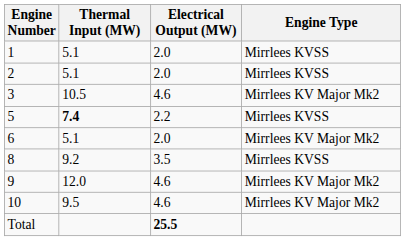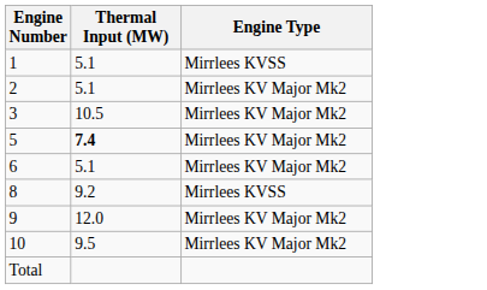 <table class="wikitable">
 <tr>
 <th scope="col" style="width: 40px;">Engine Number</th>
 <th scope="col" style="width: 100px;">Thermal Input (MW)</th>
-<th scope="col" style="width: 100px;">Electrical Output (MW)</th>
 <th scope="col" style="width: 180px;">Engine Type</th>
 </tr>
 <tr>
 <td>1</td>
 <td>5.1</td>
-<td>2.0</td>
 <td>Mirrlees KVSS</td>
 </tr>
 <tr>
 <td>2</td>
 <td>5.1</td>
-<td>2.0</td>
-<td>Mirrlees KVSS</td>
+<td>Mirrlees KV Major Mk2</td>
 </tr>
 <tr>
 <td>3</td>
 <td>10.5</td>
-<td>4.6</td>
 <td>Mirrlees KV Major Mk2</td>
 </tr>
 <tr>
 <td>5</td>
 <td><strong>7.4</strong></td>
-<td>2.2</td>
-<td>Mirrlees KVSS</td>
+<td>Mirrlees KV Major Mk2</td>
 </tr>
 <tr>
 <td>6</td>
 <td>5.1</td>
-<td>2.0</td>
 <td>Mirrlees KV Major Mk2</td>
 </tr>
 <tr>
 <td>8</td>
 <td>9.2</td>
-<td>3.5</td>
 <td>Mirrlees KVSS</td>
 </tr>
 <tr>
 <td>9</td>
 <td>12.0</td>
-<td>4.6</td>
 <td>Mirrlees KV Major Mk2</td>
 </tr>
 <tr>
 <td>10</td>
 <td>9.5</td>
-<td>4.6</td>
 <td>Mirrlees KV Major Mk2</td>
 </tr>
 <tr>
 <td>Total</td>
 <td></td>
-<td><strong>25.5</strong></td>
 <td></td>
 </tr>
 </table>
